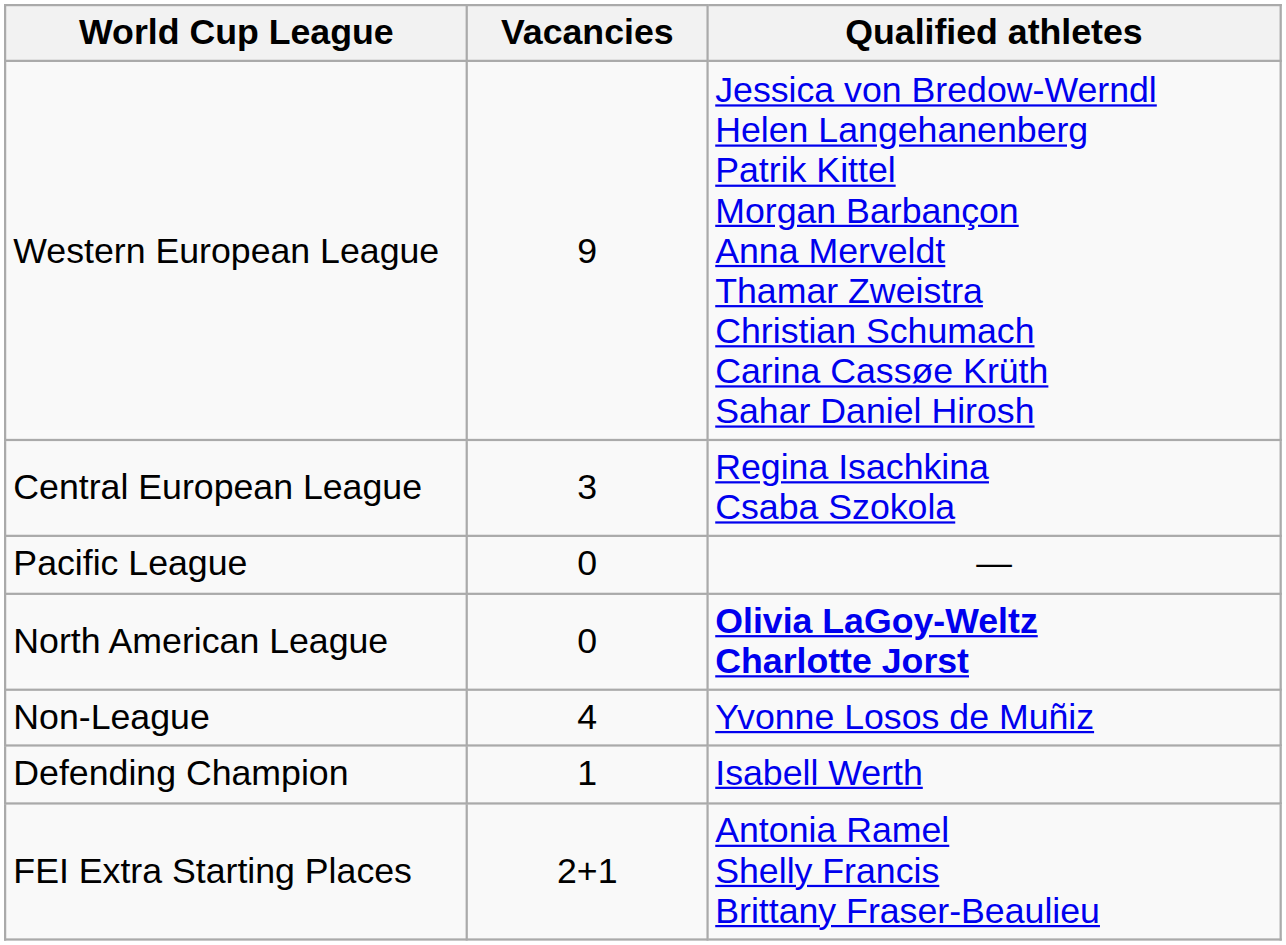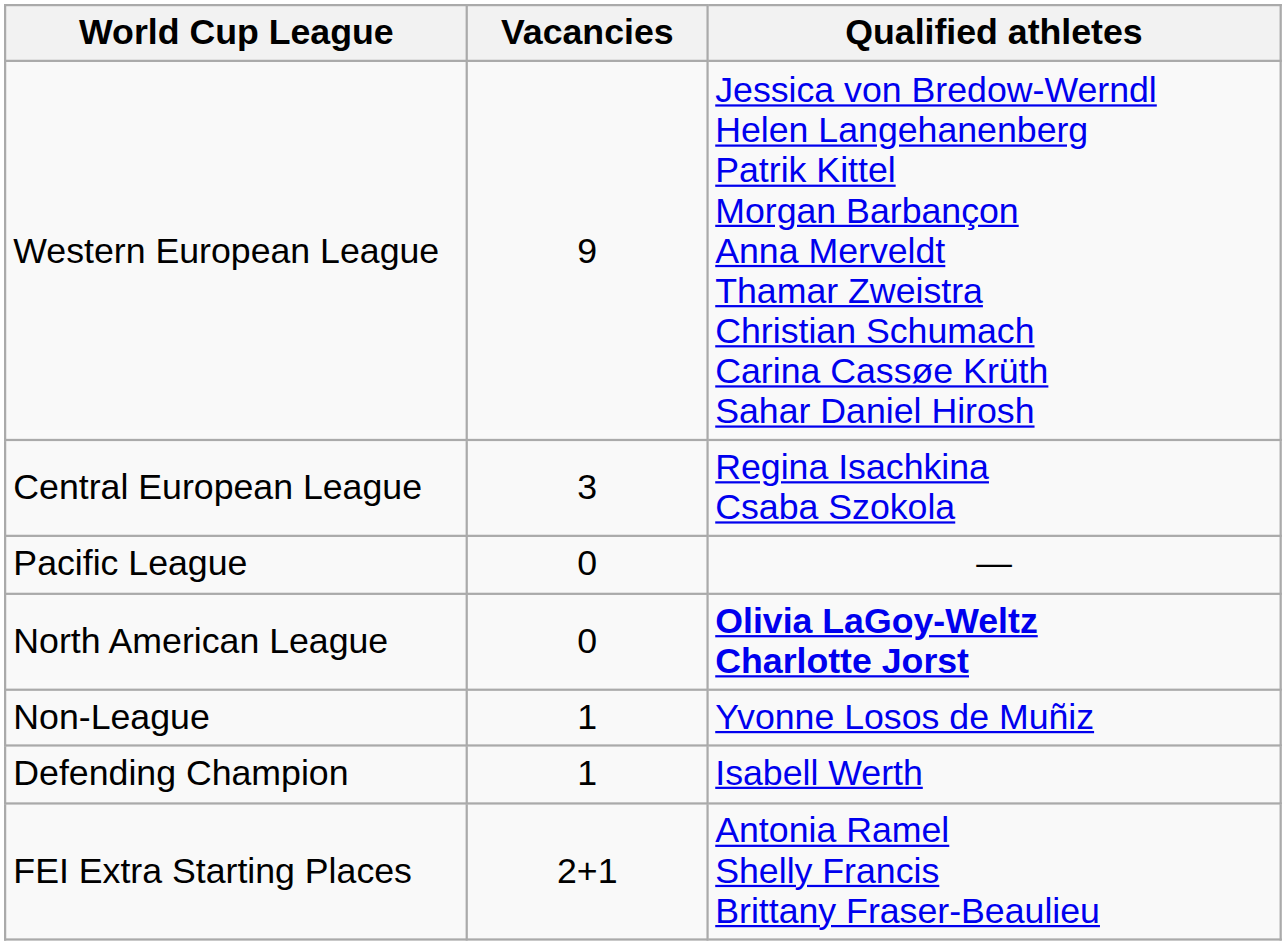 <table class="wikitable">
 <tr>
 <th width=200>World Cup League</th>
 <th width=100>Vacancies</th>
 <th width=250>Qualified athletes</th>
 </tr>
 <tr>
 <td>Western European League</td>
 <td align=center>9</td>
 <td> <a href='#'>Jessica von Bredow-Werndl</a><br> <a href='#'>Helen Langehanenberg</a><br> <a href='#'>Patrik Kittel</a><br> <a href='#'>Morgan Barbançon</a><br> <a href='#'>Anna Merveldt</a><br> <a href='#'>Thamar Zweistra</a><br> <a href='#'>Christian Schumach</a><br> <a href='#'>Carina Cassøe Krüth</a><br> <a href='#'>Sahar Daniel Hirosh</a></td>
 </tr>
 <tr>
 <td>Central European League</td>
 <td align=center>3</td>
 <td> <a href='#'>Regina Isachkina</a><br> <a href='#'>Csaba Szokola</a></td>
 </tr>
 <tr>
 <td>Pacific League</td>
 <td align=center>0</td>
 <td align=center>—</td>
 </tr>
 <tr>
 <td>North American League</td>
 <td align=center>0</td>
 <td><strong> <a href='#'>Olivia LaGoy-Weltz</a><br> <a href='#'>Charlotte Jorst</a></strong></td>
 </tr>
 <tr>
 <td>Non-League</td>
-<td align=center>4</td>
+<td align=center>1</td>
 <td> <a href='#'>Yvonne Losos de Muñiz</a></td>
 </tr>
 <tr>
 <td>Defending Champion</td>
 <td align=center>1</td>
 <td> <a href='#'>Isabell Werth</a></td>
 </tr>
 <tr>
 <td>FEI Extra Starting Places</td>
 <td align=center>2+1</td>
 <td> <a href='#'>Antonia Ramel</a><br> <a href='#'>Shelly Francis</a><br> <a href='#'>Brittany Fraser-Beaulieu</a></td>
 </tr>
 </table>
